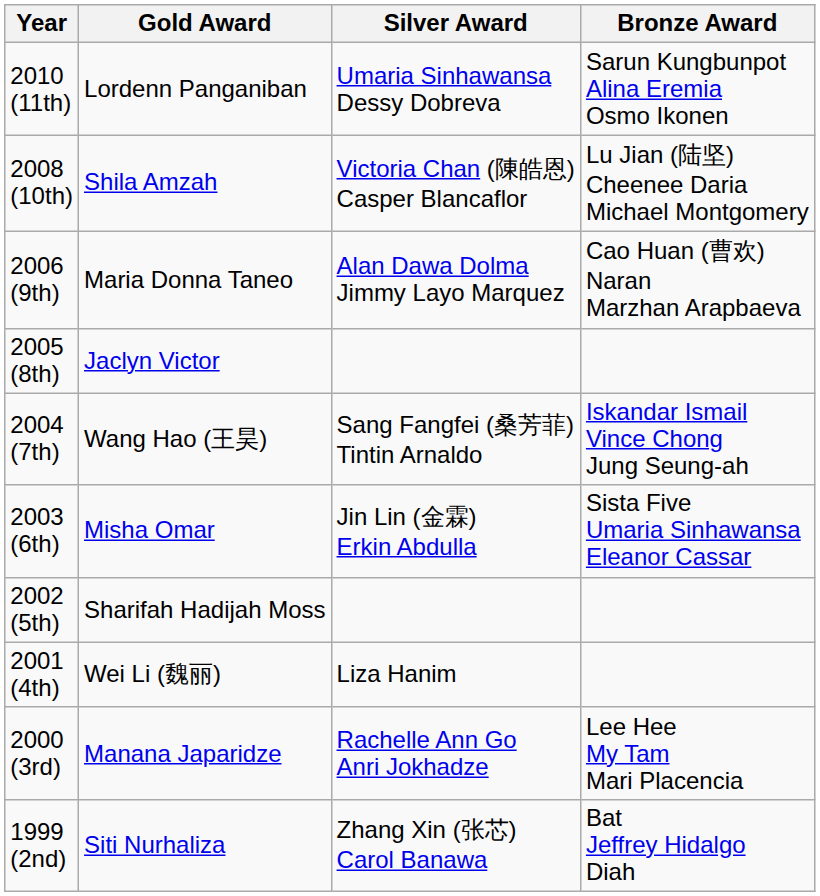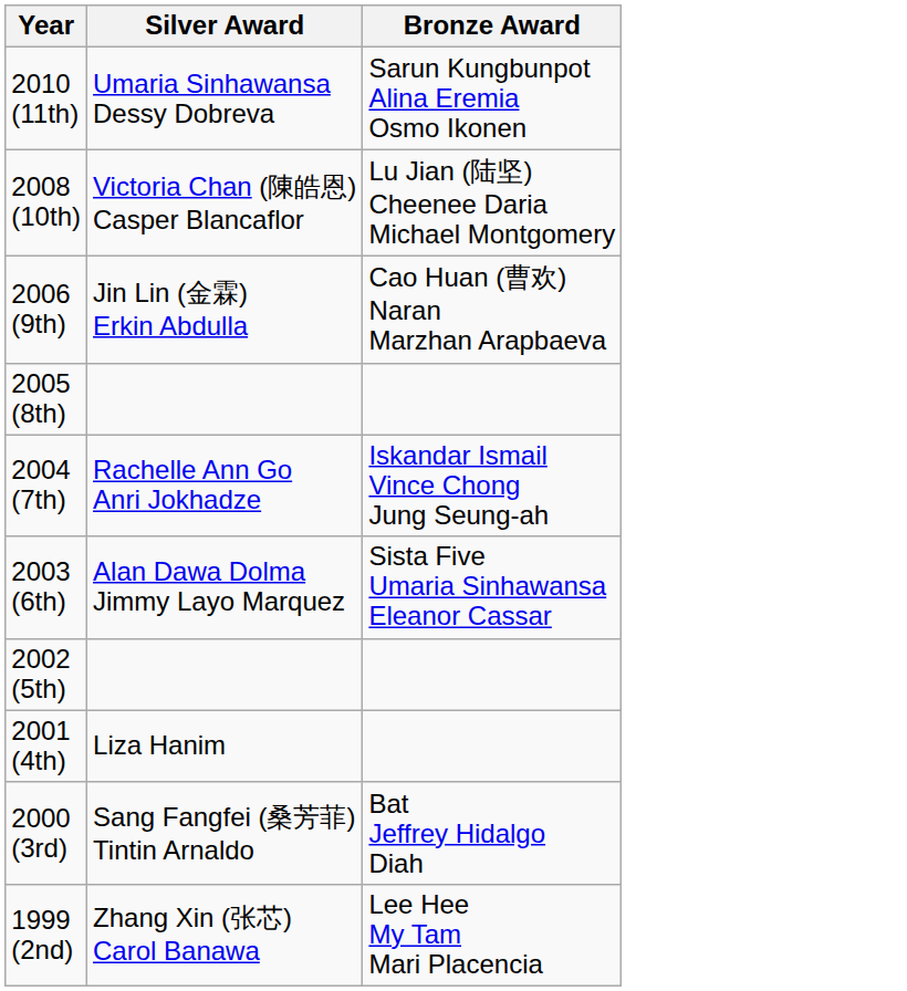 <table class="wikitable">
 <tr>
 <th align="center">Year</th>
-<th align="center">Gold Award</th>
 <th align="center">Silver Award</th>
 <th align="center">Bronze Award</th>
 </tr>
 <tr>
 <td>2010<br>(11th)<br></td>
-<td> Lordenn Panganiban</td>
 <td> <a href='#'>Umaria Sinhawansa</a><br> Dessy Dobreva</td>
 <td> Sarun Kungbunpot<br> <a href='#'>Alina Eremia</a><br> Osmo Ikonen</td>
 </tr>
 <tr>
 <td>2008<br>(10th)<br></td>
-<td> <a href='#'>Shila Amzah</a></td>
 <td> <a href='#'>Victoria Chan</a> (陳皓恩)<br> Casper Blancaflor</td>
 <td> Lu Jian (陆坚)<br> Cheenee Daria<br> Michael Montgomery</td>
 </tr>
 <tr>
 <td>2006<br>(9th)<br></td>
-<td> Maria Donna Taneo</td>
-<td> <a href='#'>Alan Dawa Dolma</a><br> Jimmy Layo Marquez</td>
+<td> Jin Lin (金霖)<br> <a href='#'>Erkin Abdulla</a></td>
 <td> Cao Huan (曹欢)<br> Naran<br> Marzhan Arapbaeva</td>
 </tr>
 <tr>
 <td>2005<br>(8th)</td>
-<td> <a href='#'>Jaclyn Victor</a></td>
 <td></td>
 <td></td>
 </tr>
 <tr>
 <td>2004<br>(7th)<br></td>
-<td> Wang Hao (王昊)</td>
-<td> Sang Fangfei (桑芳菲)<br> Tintin Arnaldo</td>
+<td> <a href='#'>Rachelle Ann Go</a><br> <a href='#'>Anri Jokhadze</a></td>
 <td> <a href='#'>Iskandar Ismail</a><br> <a href='#'>Vince Chong</a><br> Jung Seung-ah</td>
 </tr>
 <tr>
 <td>2003<br>(6th)<br></td>
-<td> <a href='#'>Misha Omar</a></td>
-<td> Jin Lin (金霖)<br> <a href='#'>Erkin Abdulla</a></td>
+<td> <a href='#'>Alan Dawa Dolma</a><br> Jimmy Layo Marquez</td>
 <td> Sista Five<br> <a href='#'>Umaria Sinhawansa</a><br> <a href='#'>Eleanor Cassar</a></td>
 </tr>
 <tr>
 <td>2002<br>(5th)</td>
-<td> Sharifah Hadijah Moss</td>
 <td></td>
 <td></td>
 </tr>
 <tr>
 <td>2001<br>(4th)</td>
-<td> Wei Li (魏丽)</td>
 <td> Liza Hanim</td>
 <td></td>
 </tr>
 <tr>
 <td>2000<br>(3rd)<br></td>
-<td> <a href='#'>Manana Japaridze</a></td>
-<td> <a href='#'>Rachelle Ann Go</a><br> <a href='#'>Anri Jokhadze</a></td>
-<td> Lee Hee<br> <a href='#'>My Tam</a><br> Mari Placencia</td>
+<td> Sang Fangfei (桑芳菲)<br> Tintin Arnaldo</td>
+<td> Bat<br> <a href='#'>Jeffrey Hidalgo</a><br> Diah</td>
 </tr>
 <tr>
 <td>1999<br>(2nd)<br></td>
-<td> <a href='#'>Siti Nurhaliza</a></td>
 <td> Zhang Xin (张芯)<br> <a href='#'>Carol Banawa</a></td>
-<td> Bat<br> <a href='#'>Jeffrey Hidalgo</a><br> Diah</td>
+<td> Lee Hee<br> <a href='#'>My Tam</a><br> Mari Placencia</td>
 </tr>
 </table>
